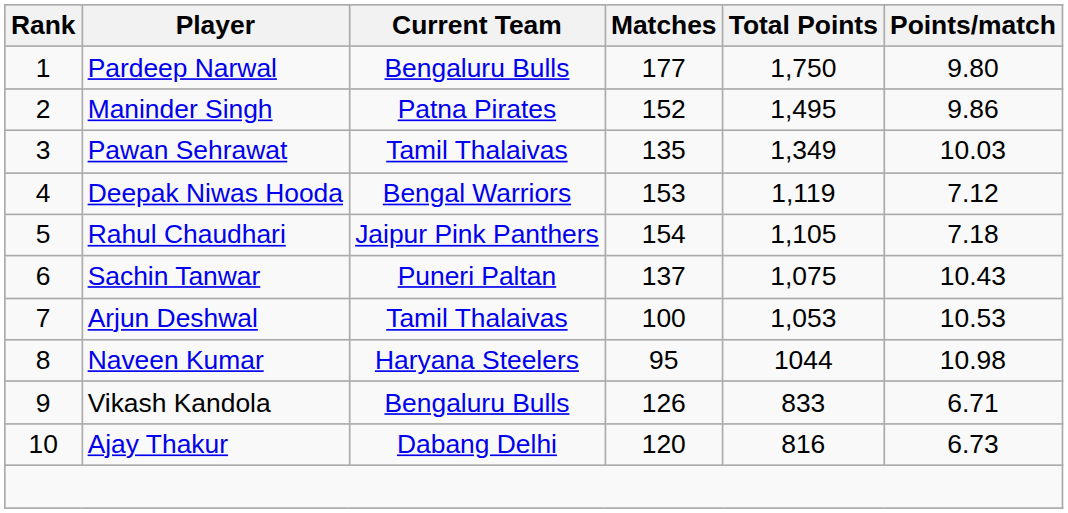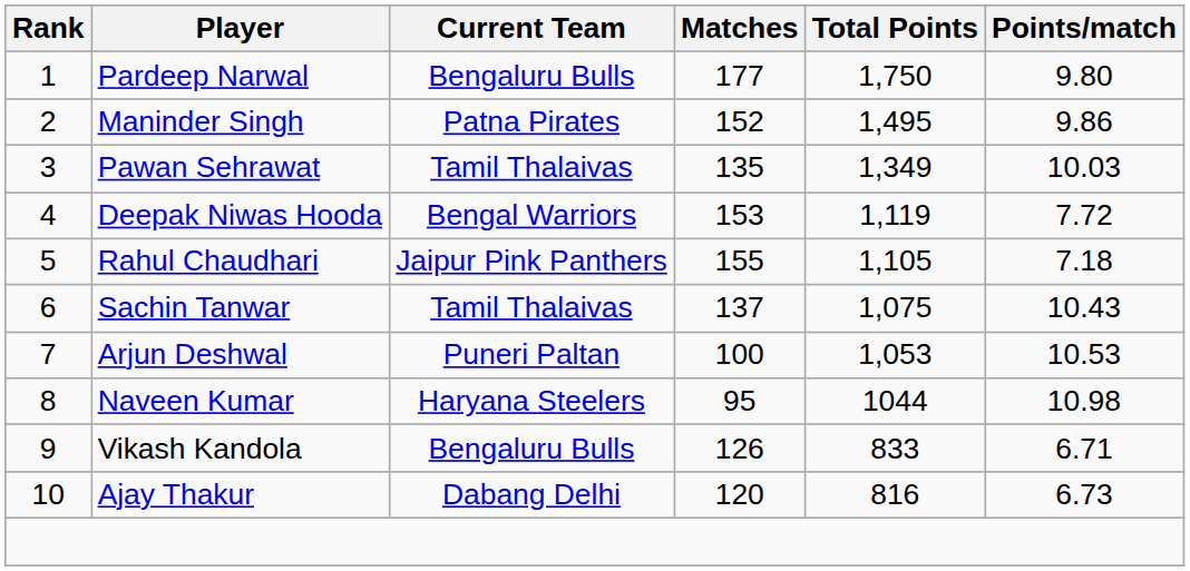 <table class="wikitable" style="text-align: center">
 <tr>
 <th>Rank</th>
 <th>Player</th>
 <th>Current Team</th>
 <th>Matches</th>
 <th>Total Points</th>
 <th>Points/match</th>
 </tr>
 <tr>
 <td>1</td>
 <td style="text-align:left"> <a href='#'>Pardeep Narwal</a></td>
 <td><a href='#'>Bengaluru Bulls</a></td>
 <td>177</td>
 <td>1,750</td>
 <td>9.80</td>
 </tr>
 <tr>
 <td>2</td>
 <td style="text-align:left"> <a href='#'>Maninder Singh</a></td>
 <td><a href='#'>Patna Pirates</a></td>
 <td>152</td>
 <td>1,495</td>
 <td>9.86</td>
 </tr>
 <tr>
 <td>3</td>
 <td style="text-align:left"> <a href='#'>Pawan Sehrawat</a></td>
 <td><a href='#'>Tamil Thalaivas</a></td>
 <td>135</td>
 <td>1,349</td>
 <td>10.03</td>
 </tr>
 <tr>
 <td>4</td>
 <td style="text-align:left"> <a href='#'>Deepak Niwas Hooda</a></td>
 <td><a href='#'>Bengal Warriors</a></td>
 <td>153</td>
 <td>1,119</td>
-<td>7.12</td>
+<td>7.72</td>
 </tr>
 <tr>
 <td>5</td>
 <td style="text-align:left"> <a href='#'>Rahul Chaudhari</a></td>
 <td><a href='#'>Jaipur Pink Panthers</a></td>
-<td>154</td>
+<td>155</td>
 <td>1,105</td>
 <td>7.18</td>
 </tr>
 <tr>
 <td>6</td>
 <td style="text-align:left"> <a href='#'>Sachin Tanwar</a></td>
-<td><a href='#'>Puneri Paltan</a></td>
+<td><a href='#'>Tamil Thalaivas</a></td>
 <td>137</td>
 <td>1,075</td>
 <td>10.43</td>
 </tr>
 <tr>
 <td>7</td>
 <td style="text-align:left"> <a href='#'>Arjun Deshwal</a></td>
-<td><a href='#'>Tamil Thalaivas</a></td>
+<td><a href='#'>Puneri Paltan</a></td>
 <td>100</td>
 <td>1,053</td>
 <td>10.53</td>
 </tr>
 <tr>
 <td>8</td>
 <td style="text-align:left"> <a href='#'>Naveen Kumar</a></td>
 <td><a href='#'>Haryana Steelers</a></td>
 <td>95</td>
 <td>1044</td>
 <td>10.98</td>
 </tr>
 <tr>
 <td>9</td>
 <td style="text-align:left"> Vikash Kandola</td>
 <td><a href='#'>Bengaluru Bulls</a></td>
 <td>126</td>
 <td>833</td>
 <td>6.71</td>
 </tr>
 <tr>
 <td>10</td>
 <td style="text-align:left"> <a href='#'>Ajay Thakur</a></td>
 <td><a href='#'>Dabang Delhi</a></td>
 <td>120</td>
 <td>816</td>
 <td>6.73</td>
 </tr>
 <tr>
 <td colspan="6"><br></td>
 </tr>
 </table>
